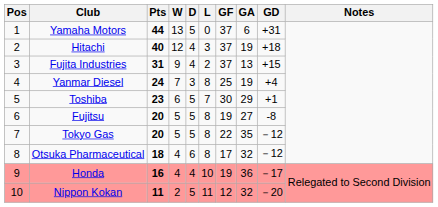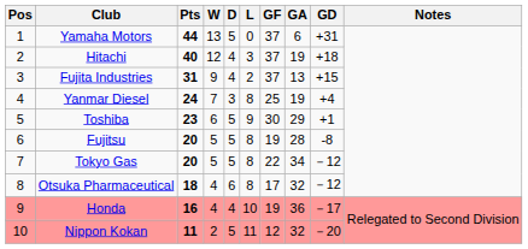 <table class="wikitable">
 <tr align=center>
 <th>Pos</th>
 <th>Club</th>
 <th>Pts</th>
 <th>W</th>
 <th>D</th>
 <th>L</th>
 <th>GF</th>
 <th>GA</th>
 <th>GD</th>
 <th>Notes</th>
 </tr>
 <tr align=center>
 <td>1</td>
 <td><a href='#'>Yamaha Motors</a></td>
 <td><strong>44</strong></td>
 <td>13</td>
 <td>5</td>
 <td>0</td>
 <td>37</td>
 <td>6</td>
 <td>+31</td>
 </tr>
 <tr align=center>
 <td>2</td>
 <td><a href='#'>Hitachi</a></td>
 <td><strong>40</strong></td>
 <td>12</td>
 <td>4</td>
 <td>3</td>
 <td>37</td>
 <td>19</td>
 <td>+18</td>
 </tr>
 <tr align=center>
 <td>3</td>
 <td><a href='#'>Fujita Industries</a></td>
 <td><strong>31</strong></td>
 <td>9</td>
 <td>4</td>
 <td>2</td>
 <td>37</td>
 <td>13</td>
 <td>+15</td>
 </tr>
 <tr align=center>
 <td>4</td>
 <td><a href='#'>Yanmar Diesel</a></td>
 <td><strong>24</strong></td>
 <td>7</td>
 <td>3</td>
 <td>8</td>
 <td>25</td>
 <td>19</td>
 <td>+4</td>
 </tr>
 <tr align=center>
 <td>5</td>
 <td><a href='#'>Toshiba</a></td>
 <td><strong>23</strong></td>
 <td>6</td>
 <td>5</td>
-<td>7</td>
+<td>9</td>
 <td>30</td>
 <td>29</td>
 <td>+1</td>
 </tr>
 <tr align=center>
 <td>6</td>
 <td><a href='#'>Fujitsu</a></td>
 <td><strong>20</strong></td>
 <td>5</td>
 <td>5</td>
 <td>8</td>
 <td>19</td>
-<td>27</td>
+<td>28</td>
 <td>-8</td>
 </tr>
 <tr align=center>
 <td>7</td>
 <td><a href='#'>Tokyo Gas</a></td>
 <td><strong>20</strong></td>
 <td>5</td>
 <td>5</td>
 <td>8</td>
 <td>22</td>
-<td>35</td>
+<td>34</td>
 <td>－12</td>
 </tr>
 <tr align=center>
 <td>8</td>
 <td><a href='#'>Otsuka Pharmaceutical</a></td>
 <td><strong>18</strong></td>
 <td>4</td>
 <td>6</td>
 <td>8</td>
 <td>17</td>
 <td>32</td>
 <td>－12</td>
 </tr>
 <tr align=center style="background:#FF9999;">
 <td>9</td>
 <td><a href='#'>Honda</a></td>
 <td><strong>16</strong></td>
 <td>4</td>
 <td>4</td>
 <td>10</td>
 <td>19</td>
 <td>36</td>
 <td>－17</td>
 <td rowspan="2">Relegated to Second Division</td>
 </tr>
 <tr align=center style="background:#FF9999;">
 <td>10</td>
 <td><a href='#'>Nippon Kokan</a></td>
 <td><strong>11</strong></td>
 <td>2</td>
 <td>5</td>
 <td>11</td>
 <td>12</td>
 <td>32</td>
 <td>－20</td>
 </tr>
 </table>
